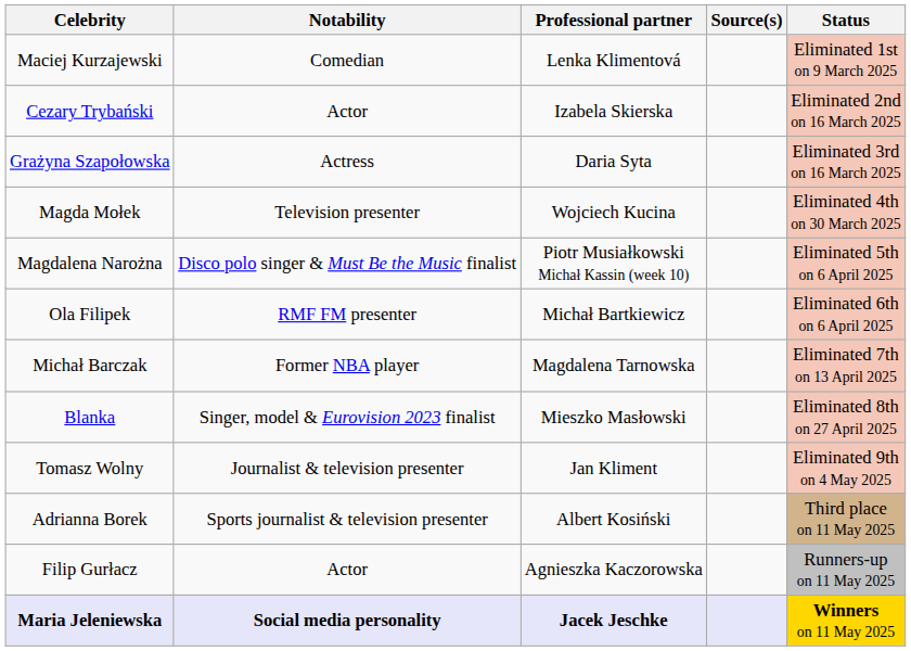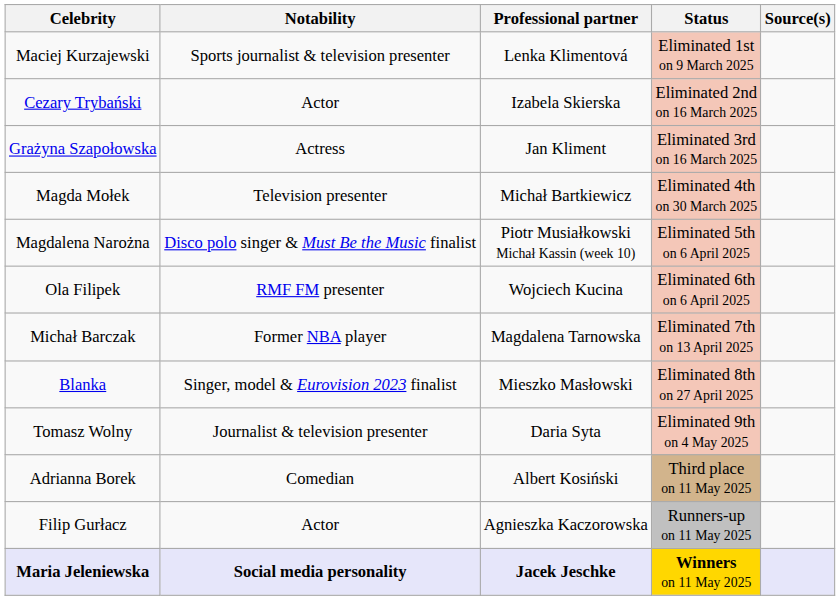 <table class="wikitable plainrowheaders sortable" style="margin:auto; text-align:center; font-size:95%;">
 <tr>
 <th scope="col">Celebrity</th>
 <th scope="col">Notability</th>
 <th scope="col">Professional partner</th>
+<th scope="col">Status</th>
 <th scope="col">Source(s)</th>
-<th scope="col">Status</th>
 </tr>
 <tr>
 <td scope="row">Maciej Kurzajewski</td>
-<td>Comedian</td>
+<td>Sports journalist & television presenter</td>
 <td>Lenka Klimentová</td>
+<td style="background:#f4c7b8;">Eliminated 1st<br><small>on 9 March 2025</small></td>
 <td></td>
-<td style="background:#f4c7b8;">Eliminated 1st<br><small>on 9 March 2025</small></td>
 </tr>
 <tr>
 <td scope="row"><a href='#'>Cezary Trybański</a></td>
 <td>Actor</td>
 <td>Izabela Skierska</td>
+<td style="background:#f4c7b8;">Eliminated 2nd<br><small>on 16 March 2025</small></td>
 <td></td>
-<td style="background:#f4c7b8;">Eliminated 2nd<br><small>on 16 March 2025</small></td>
 </tr>
 <tr>
 <td scope="row"><a href='#'>Grażyna Szapołowska</a></td>
 <td>Actress</td>
-<td>Daria Syta</td>
+<td>Jan Kliment</td>
+<td style="background:#f4c7b8;">Eliminated 3rd<br><small>on 16 March 2025</small></td>
 <td></td>
-<td style="background:#f4c7b8;">Eliminated 3rd<br><small>on 16 March 2025</small></td>
 </tr>
 <tr>
 <td scope="row">Magda Mołek</td>
 <td>Television presenter</td>
-<td>Wojciech Kucina</td>
+<td>Michał Bartkiewicz</td>
+<td style="background:#f4c7b8;">Eliminated 4th<br><small>on 30 March 2025</small></td>
 <td></td>
-<td style="background:#f4c7b8;">Eliminated 4th<br><small>on 30 March 2025</small></td>
 </tr>
 <tr>
 <td scope="row">Magdalena Narożna</td>
 <td><a href='#'>Disco polo</a> singer & <em><a href='#'>Must Be the Music</a></em> finalist</td>
 <td>Piotr Musiałkowski <br> <small> Michał Kassin (week 10)</small></td>
+<td style="background:#f4c7b8;">Eliminated 5th<br><small>on 6 April 2025</small></td>
 <td><br></td>
-<td style="background:#f4c7b8;">Eliminated 5th<br><small>on 6 April 2025</small></td>
 </tr>
 <tr>
 <td scope="row">Ola Filipek</td>
 <td><a href='#'>RMF FM</a> presenter</td>
-<td>Michał Bartkiewicz</td>
+<td>Wojciech Kucina</td>
+<td style="background:#f4c7b8;">Eliminated 6th<br><small>on 6 April 2025</small></td>
 <td></td>
-<td style="background:#f4c7b8;">Eliminated 6th<br><small>on 6 April 2025</small></td>
 </tr>
 <tr>
 <td scope="row">Michał Barczak</td>
 <td>Former <a href='#'>NBA</a> player</td>
 <td>Magdalena Tarnowska</td>
+<td style="background:#f4c7b8;">Eliminated 7th<br><small>on 13 April 2025</small></td>
 <td></td>
-<td style="background:#f4c7b8;">Eliminated 7th<br><small>on 13 April 2025</small></td>
 </tr>
 <tr>
 <td scope="row"><a href='#'>Blanka</a></td>
 <td>Singer, model & <em><a href='#'>Eurovision 2023</a></em> finalist</td>
 <td>Mieszko Masłowski</td>
+<td style="background:#f4c7b8;">Eliminated 8th<br><small>on 27 April 2025</small></td>
 <td></td>
-<td style="background:#f4c7b8;">Eliminated 8th<br><small>on 27 April 2025</small></td>
 </tr>
 <tr>
 <td scope="row">Tomasz Wolny</td>
 <td>Journalist & television presenter</td>
-<td>Jan Kliment</td>
+<td>Daria Syta</td>
+<td style="background:#f4c7b8;">Eliminated 9th<br><small>on 4 May 2025</small></td>
 <td></td>
-<td style="background:#f4c7b8;">Eliminated 9th<br><small>on 4 May 2025</small></td>
 </tr>
 <tr>
 <td scope="row">Adrianna Borek</td>
-<td>Sports journalist & television presenter</td>
+<td>Comedian</td>
 <td>Albert Kosiński</td>
+<td bgcolor="tan">Third place<br><small>on 11 May 2025</small></td>
 <td></td>
-<td bgcolor="tan">Third place<br><small>on 11 May 2025</small></td>
 </tr>
 <tr>
 <td scope="row">Filip Gurłacz</td>
 <td>Actor</td>
 <td>Agnieszka Kaczorowska</td>
+<td bgcolor="silver">Runners-up<br><small>on 11 May 2025</small></td>
 <td></td>
-<td bgcolor="silver">Runners-up<br><small>on 11 May 2025</small></td>
 </tr>
 <tr>
 <td style="background:lavender;"><strong>Maria Jeleniewska</strong></td>
 <td style="background:lavender;"><strong>Social media personality</strong></td>
 <td style="background:lavender;"><strong>Jacek Jeschke</strong></td>
+<td bgcolor="gold"><strong>Winners<br></strong><small>on 11 May 2025</small></td>
 <td style="background:lavender;"></td>
-<td bgcolor="gold"><strong>Winners<br></strong><small>on 11 May 2025</small></td>
 </tr>
 </table>
